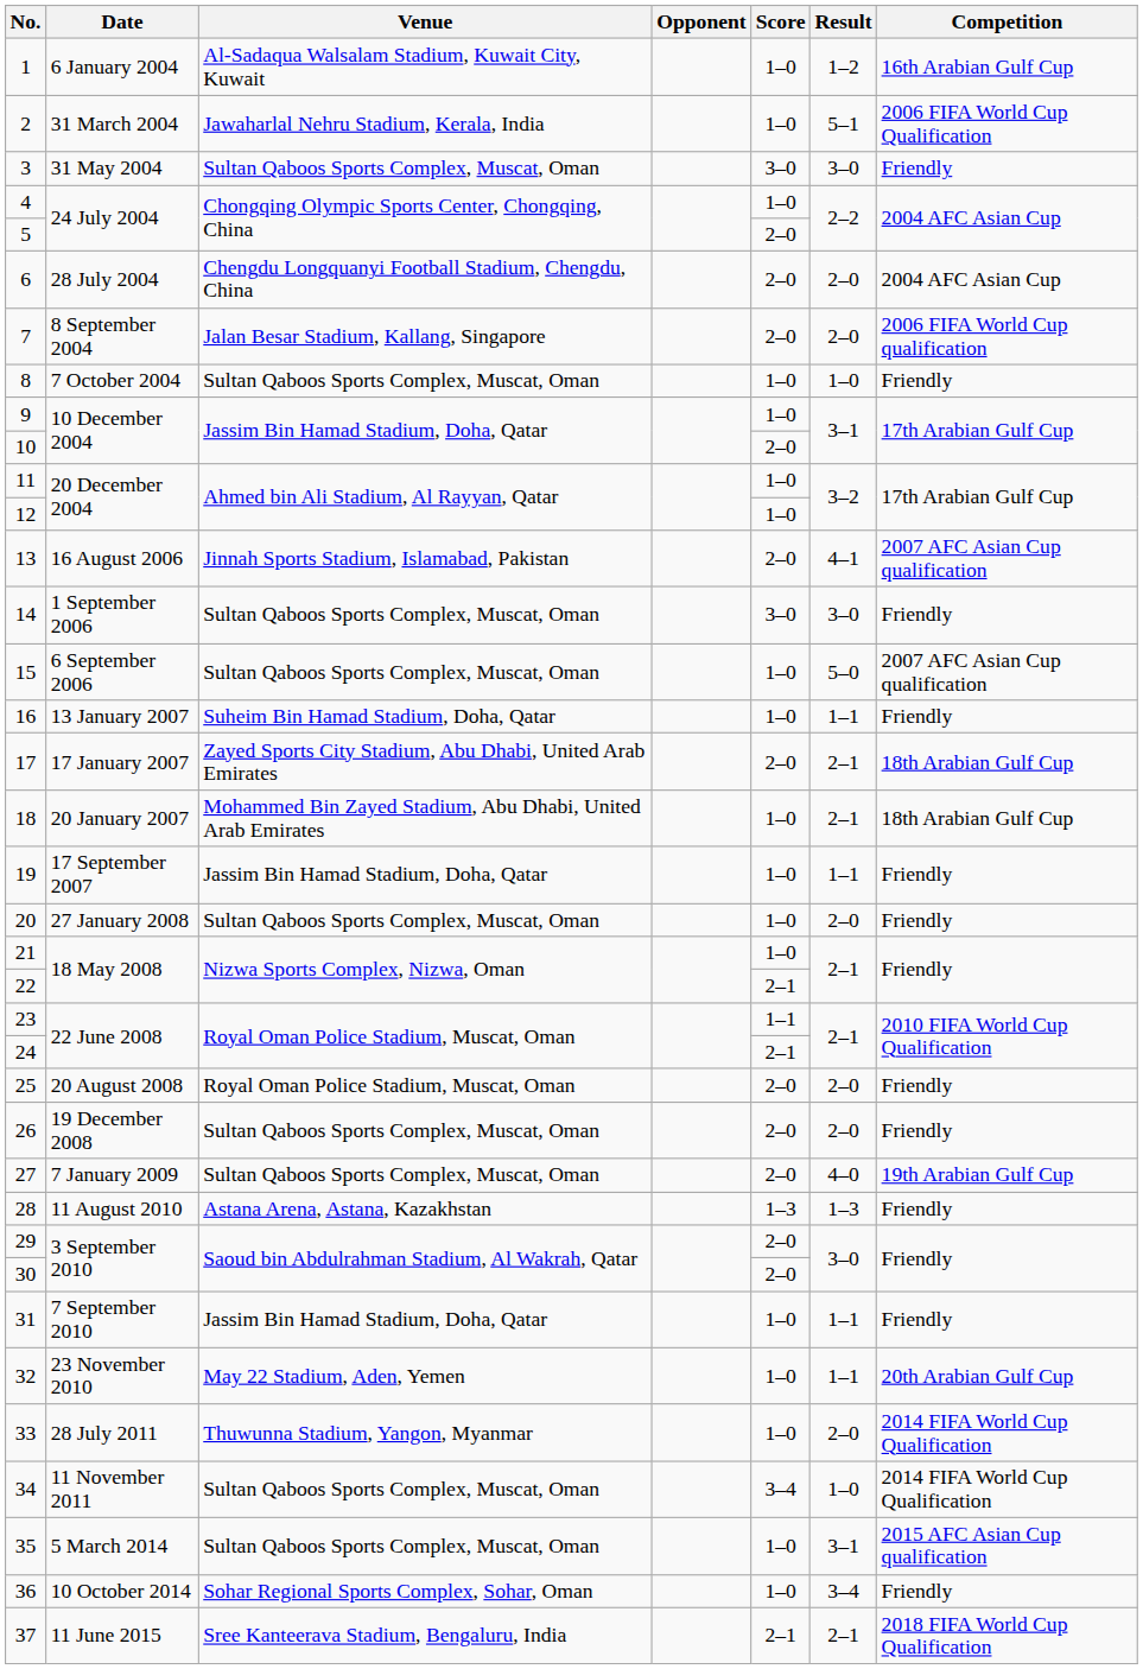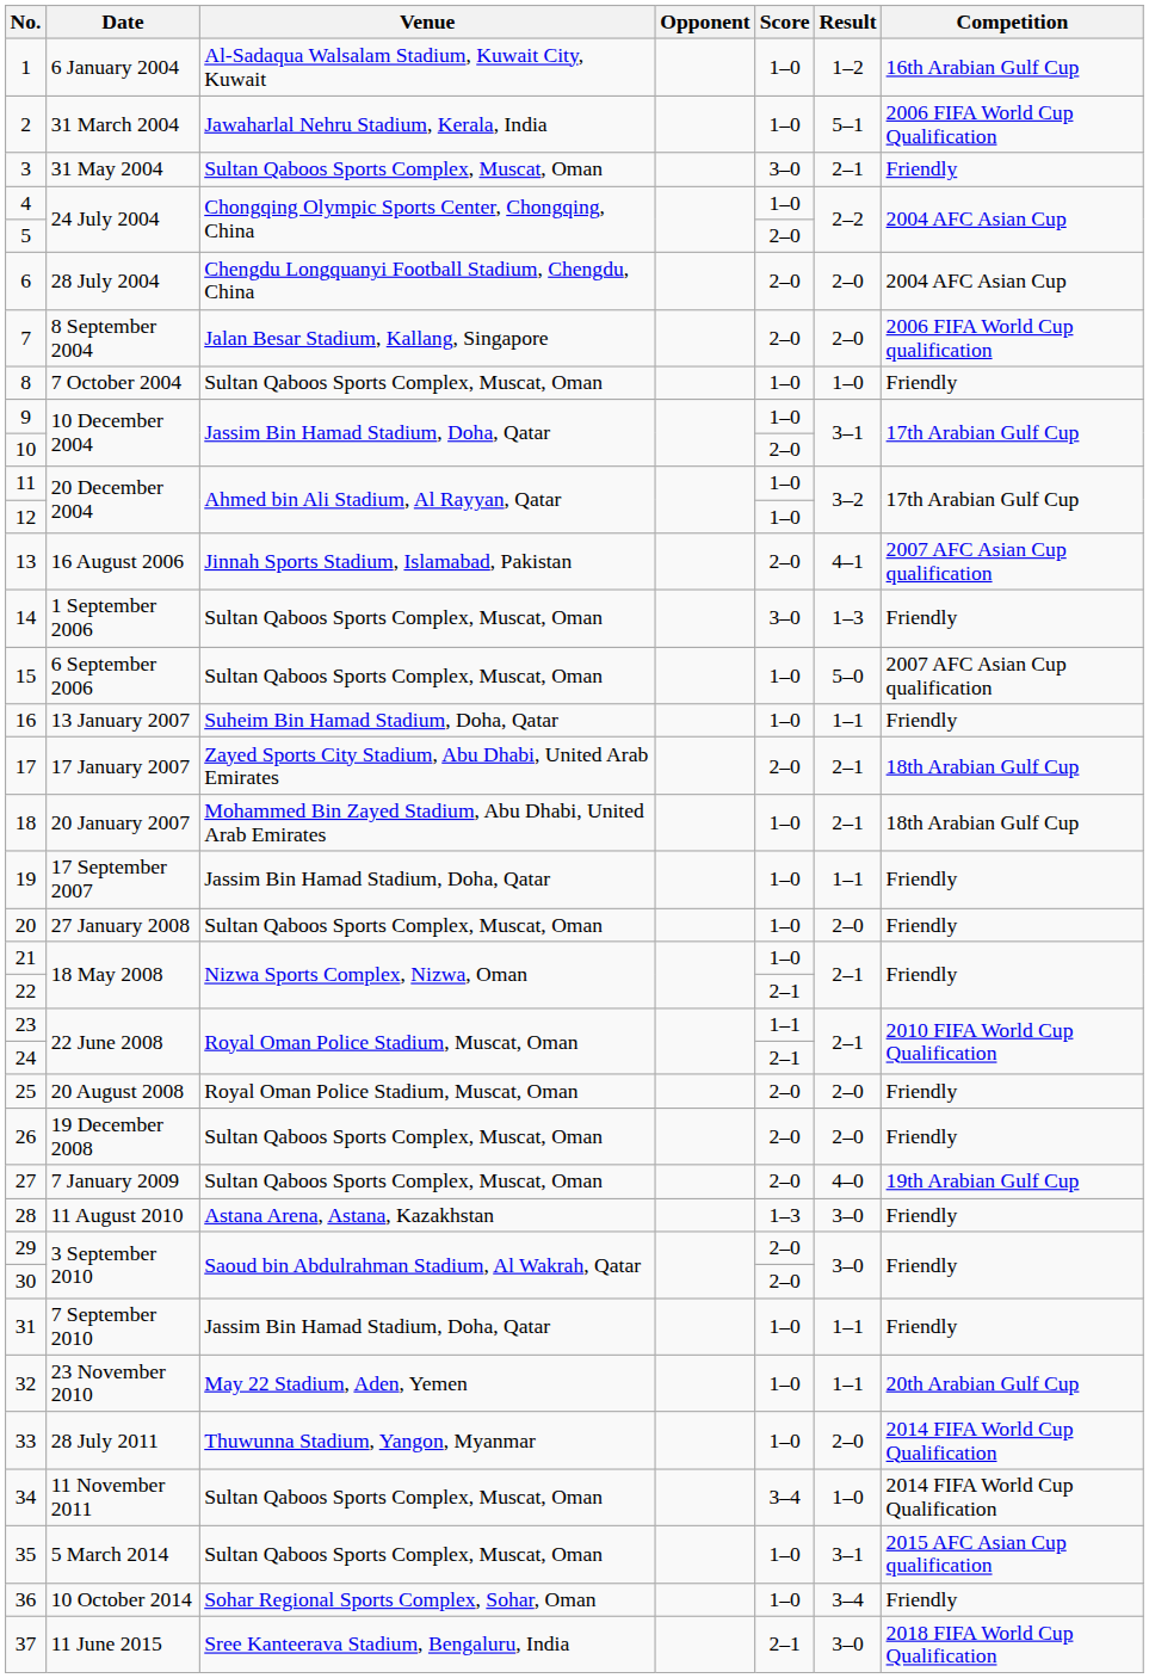 <table class="wikitable sortable">
 <tr>
 <th scope="col">No.</th>
 <th scope="col">Date</th>
 <th scope="col">Venue</th>
 <th scope="col">Opponent</th>
 <th scope="col">Score</th>
 <th scope="col">Result</th>
 <th scope="col">Competition</th>
 </tr>
 <tr>
 <td style="text-align:center">1</td>
 <td>6 January 2004</td>
 <td><a href='#'>Al-Sadaqua Walsalam Stadium</a>, <a href='#'>Kuwait City</a>, Kuwait</td>
 <td></td>
 <td style="text-align:center">1–0</td>
 <td style="text-align:center">1–2</td>
 <td><a href='#'>16th Arabian Gulf Cup</a></td>
 </tr>
 <tr>
 <td style="text-align:center">2</td>
 <td>31 March 2004</td>
 <td><a href='#'>Jawaharlal Nehru Stadium</a>, <a href='#'>Kerala</a>, India</td>
 <td></td>
 <td style="text-align:center">1–0</td>
 <td style="text-align:center">5–1</td>
 <td><a href='#'>2006 FIFA World Cup Qualification</a></td>
 </tr>
 <tr>
 <td style="text-align:center">3</td>
 <td>31 May 2004</td>
 <td><a href='#'>Sultan Qaboos Sports Complex</a>, <a href='#'>Muscat</a>, Oman</td>
 <td></td>
 <td style="text-align:center">3–0</td>
-<td style="text-align:center">3–0</td>
+<td style="text-align:center">2–1</td>
 <td><a href='#'>Friendly</a></td>
 </tr>
 <tr>
 <td style="text-align:center">4</td>
 <td rowspan="2">24 July 2004</td>
 <td rowspan="2"><a href='#'>Chongqing Olympic Sports Center</a>, <a href='#'>Chongqing</a>, China</td>
 <td rowspan="2"></td>
 <td style="text-align:center">1–0</td>
 <td rowspan="2" style="text-align:center">2–2</td>
 <td rowspan="2"><a href='#'>2004 AFC Asian Cup</a></td>
 </tr>
 <tr>
 <td style="text-align:center">5</td>
 <td style="text-align:center">2–0</td>
 </tr>
 <tr>
 <td style="text-align:center">6</td>
 <td>28 July 2004</td>
 <td><a href='#'>Chengdu Longquanyi Football Stadium</a>, <a href='#'>Chengdu</a>, China</td>
 <td></td>
 <td style="text-align:center">2–0</td>
 <td style="text-align:center">2–0</td>
 <td>2004 AFC Asian Cup</td>
 </tr>
 <tr>
 <td style="text-align:center">7</td>
 <td>8 September 2004</td>
 <td><a href='#'>Jalan Besar Stadium</a>, <a href='#'>Kallang</a>, Singapore</td>
 <td></td>
 <td style="text-align:center">2–0</td>
 <td style="text-align:center">2–0</td>
 <td><a href='#'>2006 FIFA World Cup qualification</a></td>
 </tr>
 <tr>
 <td style="text-align:center">8</td>
 <td>7 October 2004</td>
 <td>Sultan Qaboos Sports Complex, Muscat, Oman</td>
 <td></td>
 <td style="text-align:center">1–0</td>
 <td style="text-align:center">1–0</td>
 <td>Friendly</td>
 </tr>
 <tr>
 <td style="text-align:center">9</td>
 <td rowspan="2">10 December 2004</td>
 <td rowspan="2"><a href='#'>Jassim Bin Hamad Stadium</a>, <a href='#'>Doha</a>, Qatar</td>
 <td rowspan="2"></td>
 <td style="text-align:center">1–0</td>
 <td rowspan="2" style="text-align:center">3–1</td>
 <td rowspan="2"><a href='#'>17th Arabian Gulf Cup</a></td>
 </tr>
 <tr>
 <td style="text-align:center">10</td>
 <td style="text-align:center">2–0</td>
 </tr>
 <tr>
 <td style="text-align:center">11</td>
 <td rowspan="2">20 December 2004</td>
 <td rowspan="2"><a href='#'>Ahmed bin Ali Stadium</a>, <a href='#'>Al Rayyan</a>, Qatar</td>
 <td rowspan="2"></td>
 <td style="text-align:center">1–0</td>
 <td rowspan="2" style="text-align:center">3–2</td>
 <td rowspan="2">17th Arabian Gulf Cup</td>
 </tr>
 <tr>
 <td style="text-align:center">12</td>
 <td style="text-align:center">1–0</td>
 </tr>
 <tr>
 <td style="text-align:center">13</td>
 <td>16 August 2006</td>
 <td><a href='#'>Jinnah Sports Stadium</a>, <a href='#'>Islamabad</a>, Pakistan</td>
 <td></td>
 <td style="text-align:center">2–0</td>
 <td style="text-align:center">4–1</td>
 <td><a href='#'>2007 AFC Asian Cup qualification</a></td>
 </tr>
 <tr>
 <td style="text-align:center">14</td>
 <td>1 September 2006</td>
 <td>Sultan Qaboos Sports Complex, Muscat, Oman</td>
 <td></td>
 <td style="text-align:center">3–0</td>
-<td style="text-align:center">3–0</td>
+<td style="text-align:center">1–3</td>
 <td>Friendly</td>
 </tr>
 <tr>
 <td style="text-align:center">15</td>
 <td>6 September 2006</td>
 <td>Sultan Qaboos Sports Complex, Muscat, Oman</td>
 <td></td>
 <td style="text-align:center">1–0</td>
 <td style="text-align:center">5–0</td>
 <td>2007 AFC Asian Cup qualification</td>
 </tr>
 <tr>
 <td style="text-align:center">16</td>
 <td>13 January 2007</td>
 <td><a href='#'>Suheim Bin Hamad Stadium</a>, Doha, Qatar</td>
 <td></td>
 <td style="text-align:center">1–0</td>
 <td style="text-align:center">1–1</td>
 <td>Friendly</td>
 </tr>
 <tr>
 <td style="text-align:center">17</td>
 <td>17 January 2007</td>
 <td><a href='#'>Zayed Sports City Stadium</a>, <a href='#'>Abu Dhabi</a>, United Arab Emirates</td>
 <td></td>
 <td style="text-align:center">2–0</td>
 <td style="text-align:center">2–1</td>
 <td><a href='#'>18th Arabian Gulf Cup</a></td>
 </tr>
 <tr>
 <td style="text-align:center">18</td>
 <td>20 January 2007</td>
 <td><a href='#'>Mohammed Bin Zayed Stadium</a>, Abu Dhabi, United Arab Emirates</td>
 <td></td>
 <td style="text-align:center">1–0</td>
 <td style="text-align:center">2–1</td>
 <td>18th Arabian Gulf Cup</td>
 </tr>
 <tr>
 <td style="text-align:center">19</td>
 <td>17 September 2007</td>
 <td>Jassim Bin Hamad Stadium, Doha, Qatar</td>
 <td></td>
 <td style="text-align:center">1–0</td>
 <td style="text-align:center">1–1</td>
 <td>Friendly</td>
 </tr>
 <tr>
 <td style="text-align:center">20</td>
 <td>27 January 2008</td>
 <td>Sultan Qaboos Sports Complex, Muscat, Oman</td>
 <td></td>
 <td style="text-align:center">1–0</td>
 <td style="text-align:center">2–0</td>
 <td>Friendly</td>
 </tr>
 <tr>
 <td style="text-align:center">21</td>
 <td rowspan="2">18 May 2008</td>
 <td rowspan="2"><a href='#'>Nizwa Sports Complex</a>, <a href='#'>Nizwa</a>, Oman</td>
 <td rowspan="2"></td>
 <td style="text-align:center">1–0</td>
 <td rowspan="2" style="text-align:center">2–1</td>
 <td rowspan="2">Friendly</td>
 </tr>
 <tr>
 <td style="text-align:center">22</td>
 <td style="text-align:center">2–1</td>
 </tr>
 <tr>
 <td style="text-align:center">23</td>
 <td rowspan="2">22 June 2008</td>
 <td rowspan="2"><a href='#'>Royal Oman Police Stadium</a>, Muscat, Oman</td>
 <td rowspan="2"></td>
 <td style="text-align:center">1–1</td>
 <td rowspan="2" style="text-align:center">2–1</td>
 <td rowspan="2"><a href='#'>2010 FIFA World Cup Qualification</a></td>
 </tr>
 <tr>
 <td style="text-align:center">24</td>
 <td style="text-align:center">2–1</td>
 </tr>
 <tr>
 <td style="text-align:center">25</td>
 <td>20 August 2008</td>
 <td>Royal Oman Police Stadium, Muscat, Oman</td>
 <td></td>
 <td style="text-align:center">2–0</td>
 <td style="text-align:center">2–0</td>
 <td>Friendly</td>
 </tr>
 <tr>
 <td style="text-align:center">26</td>
 <td>19 December 2008</td>
 <td>Sultan Qaboos Sports Complex, Muscat, Oman</td>
 <td></td>
 <td style="text-align:center">2–0</td>
 <td style="text-align:center">2–0</td>
 <td>Friendly</td>
 </tr>
 <tr>
 <td style="text-align:center">27</td>
 <td>7 January 2009</td>
 <td>Sultan Qaboos Sports Complex, Muscat, Oman</td>
 <td></td>
 <td style="text-align:center">2–0</td>
 <td style="text-align:center">4–0</td>
 <td><a href='#'>19th Arabian Gulf Cup</a></td>
 </tr>
 <tr>
 <td style="text-align:center">28</td>
 <td>11 August 2010</td>
 <td><a href='#'>Astana Arena</a>, <a href='#'>Astana</a>, Kazakhstan</td>
 <td></td>
 <td style="text-align:center">1–3</td>
-<td style="text-align:center">1–3</td>
+<td style="text-align:center">3–0</td>
 <td>Friendly</td>
 </tr>
 <tr>
 <td style="text-align:center">29</td>
 <td rowspan="2">3 September 2010</td>
 <td rowspan="2"><a href='#'>Saoud bin Abdulrahman Stadium</a>, <a href='#'>Al Wakrah</a>, Qatar</td>
 <td rowspan="2"></td>
 <td style="text-align:center">2–0</td>
 <td rowspan="2" style="text-align:center">3–0</td>
 <td rowspan="2">Friendly</td>
 </tr>
 <tr>
 <td style="text-align:center">30</td>
 <td style="text-align:center">2–0</td>
 </tr>
 <tr>
 <td style="text-align:center">31</td>
 <td>7 September 2010</td>
 <td>Jassim Bin Hamad Stadium, Doha, Qatar</td>
 <td></td>
 <td style="text-align:center">1–0</td>
 <td style="text-align:center">1–1</td>
 <td>Friendly</td>
 </tr>
 <tr>
 <td style="text-align:center">32</td>
 <td>23 November 2010</td>
 <td><a href='#'>May 22 Stadium</a>, <a href='#'>Aden</a>, Yemen</td>
 <td></td>
 <td style="text-align:center">1–0</td>
 <td style="text-align:center">1–1</td>
 <td><a href='#'>20th Arabian Gulf Cup</a></td>
 </tr>
 <tr>
 <td style="text-align:center">33</td>
 <td>28 July 2011</td>
 <td><a href='#'>Thuwunna Stadium</a>, <a href='#'>Yangon</a>, Myanmar</td>
 <td></td>
 <td style="text-align:center">1–0</td>
 <td style="text-align:center">2–0</td>
 <td><a href='#'>2014 FIFA World Cup Qualification</a></td>
 </tr>
 <tr>
 <td style="text-align:center">34</td>
 <td>11 November 2011</td>
 <td>Sultan Qaboos Sports Complex, Muscat, Oman</td>
 <td></td>
 <td style="text-align:center">3–4</td>
 <td style="text-align:center">1–0</td>
 <td>2014 FIFA World Cup Qualification</td>
 </tr>
 <tr>
 <td style="text-align:center">35</td>
 <td>5 March 2014</td>
 <td>Sultan Qaboos Sports Complex, Muscat, Oman</td>
 <td></td>
 <td style="text-align:center">1–0</td>
 <td style="text-align:center">3–1</td>
 <td><a href='#'>2015 AFC Asian Cup qualification</a></td>
 </tr>
 <tr>
 <td style="text-align:center">36</td>
 <td>10 October 2014</td>
 <td><a href='#'>Sohar Regional Sports Complex</a>, <a href='#'>Sohar</a>, Oman</td>
 <td></td>
 <td style="text-align:center">1–0</td>
 <td style="text-align:center">3–4</td>
 <td>Friendly</td>
 </tr>
 <tr>
 <td style="text-align:center">37</td>
 <td>11 June 2015</td>
 <td><a href='#'>Sree Kanteerava Stadium</a>, <a href='#'>Bengaluru</a>, India</td>
 <td></td>
 <td style="text-align:center">2–1</td>
-<td style="text-align:center">2–1</td>
+<td style="text-align:center">3–0</td>
 <td><a href='#'>2018 FIFA World Cup Qualification</a></td>
 </tr>
 </table>
